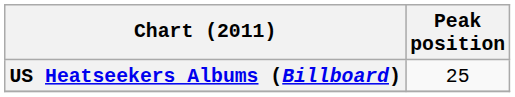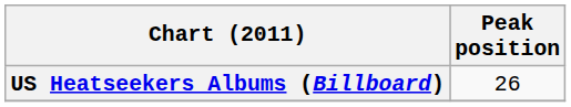 <table class="wikitable plainrowheaders" style="text-align:center">
 <tr>
 <th>Chart (2011)</th>
 <th>Peak<br>position</th>
 </tr>
 <tr>
 <th scope="row">US <a href='#'>Heatseekers Albums</a> (<em><a href='#'>Billboard</a></em>)</th>
-<td>25</td>
+<td>26</td>
 </tr>
 <tr>
 </tr>
 </table>
